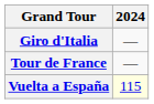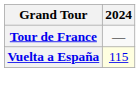 <table class="wikitable plainrowheaders">
 <tr>
 <th scope="col">Grand Tour</th>
 <th scope="col">2024</th>
-</tr>
-<tr style="text-align:center;">
-<th scope="row"> <a href='#'>Giro d'Italia</a></th>
-<td>—</td>
 </tr>
 <tr style="text-align:center;">
 <th scope="row"> <a href='#'>Tour de France</a></th>
 <td>—</td>
 </tr>
 <tr style="text-align:center;">
 <th scope="row"> <a href='#'>Vuelta a España</a></th>
 <td style="background: lightyellow;"><a href='#'>115</a></td>
 </tr>
 </table>
